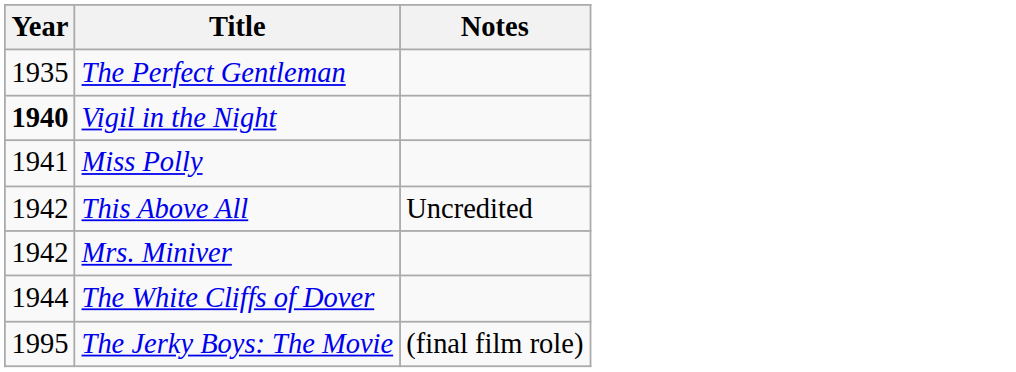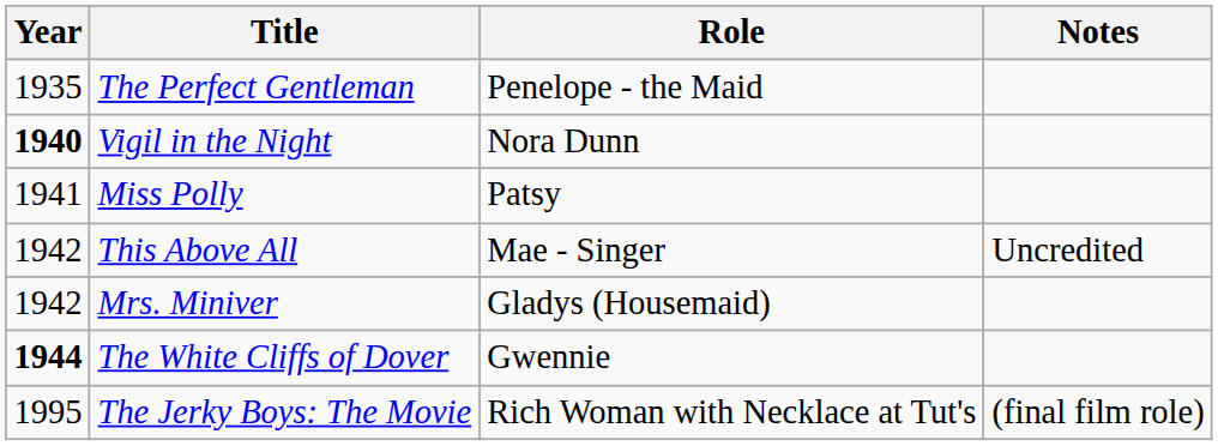 <table class="wikitable">
 <tr>
 <th>Year</th>
 <th>Title</th>
+<th>Role</th>
 <th>Notes</th>
 </tr>
 <tr>
 <td>1935</td>
 <td><em><a href='#'>The Perfect Gentleman</a></em></td>
+<td>Penelope - the Maid</td>
 <td></td>
 </tr>
 <tr>
 <td><strong>1940</strong></td>
 <td><em><a href='#'>Vigil in the Night</a></em></td>
+<td>Nora Dunn</td>
 <td></td>
 </tr>
 <tr>
 <td>1941</td>
 <td><em><a href='#'>Miss Polly</a></em></td>
+<td>Patsy</td>
 <td></td>
 </tr>
 <tr>
 <td>1942</td>
 <td><em><a href='#'>This Above All</a></em></td>
+<td>Mae - Singer</td>
 <td>Uncredited</td>
 </tr>
 <tr>
 <td>1942</td>
 <td><em><a href='#'>Mrs. Miniver</a></em></td>
+<td>Gladys (Housemaid)</td>
 <td></td>
 </tr>
 <tr>
-<td>1944</td>
+<td><strong>1944</strong></td>
 <td><em><a href='#'>The White Cliffs of Dover</a></em></td>
+<td>Gwennie</td>
 <td></td>
 </tr>
 <tr>
 <td>1995</td>
 <td><em><a href='#'>The Jerky Boys: The Movie</a></em></td>
+<td>Rich Woman with Necklace at Tut's</td>
 <td>(final film role)</td>
 </tr>
 </table>
